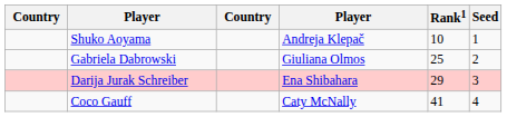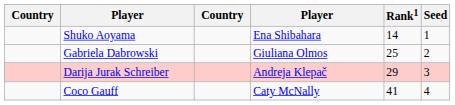 <table class="sortable wikitable">
 <tr>
 <th width="70">Country</th>
 <th width="175">Player</th>
 <th width="70">Country</th>
 <th width="175">Player</th>
 <th>Rank<sup>1</sup></th>
 <th>Seed</th>
 </tr>
 <tr>
 <td></td>
 <td><a href='#'>Shuko Aoyama</a></td>
 <td></td>
-<td><a href='#'>Andreja Klepač</a></td>
-<td>10</td>
+<td><a href='#'>Ena Shibahara</a></td>
+<td>14</td>
 <td>1</td>
 </tr>
 <tr>
 <td></td>
 <td><a href='#'>Gabriela Dabrowski</a></td>
 <td></td>
 <td><a href='#'>Giuliana Olmos</a></td>
 <td>25</td>
 <td>2</td>
 </tr>
 <tr style="background:#fcc;">
 <td></td>
 <td><a href='#'>Darija Jurak Schreiber</a></td>
 <td></td>
-<td><a href='#'>Ena Shibahara</a></td>
+<td><a href='#'>Andreja Klepač</a></td>
 <td>29</td>
 <td>3</td>
 </tr>
 <tr>
 <td></td>
 <td><a href='#'>Coco Gauff</a></td>
 <td></td>
 <td><a href='#'>Caty McNally</a></td>
 <td>41</td>
 <td>4</td>
 </tr>
 </table>
